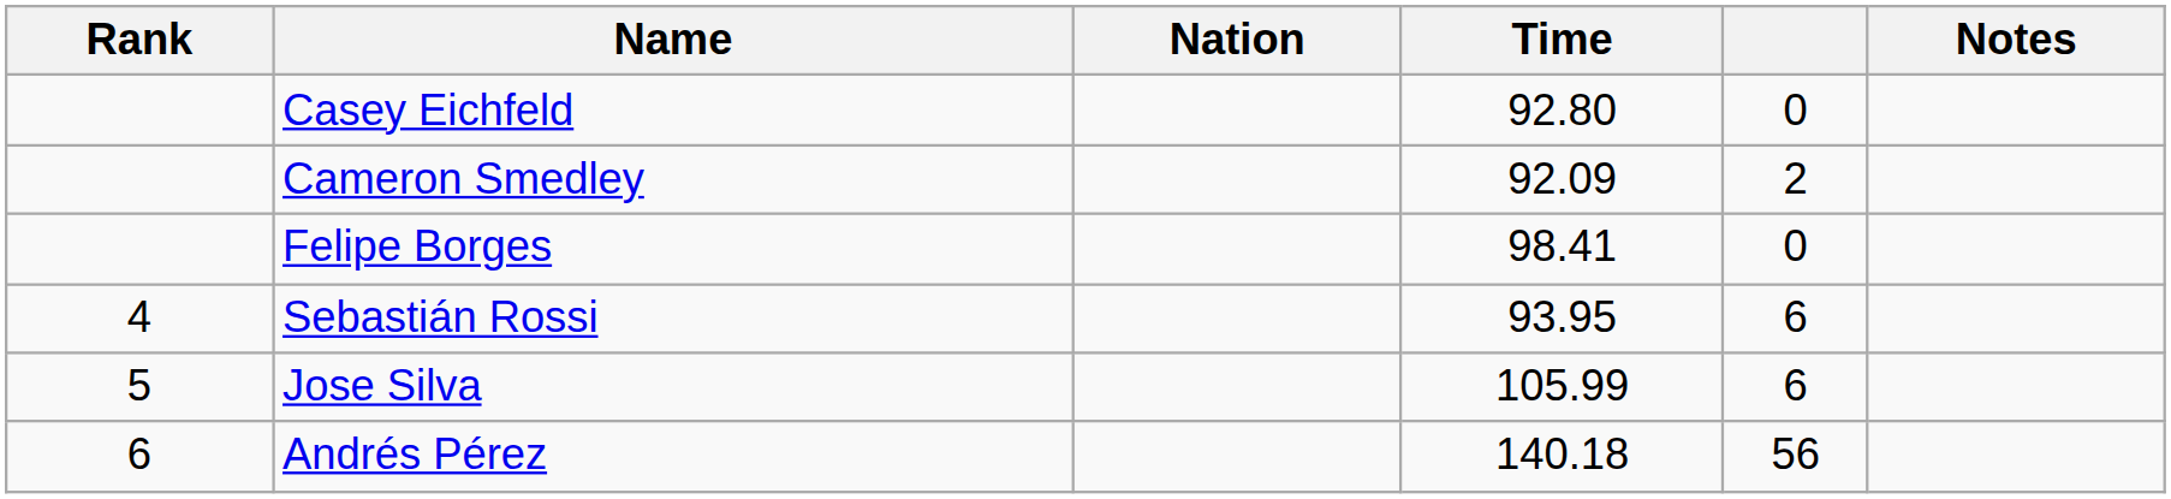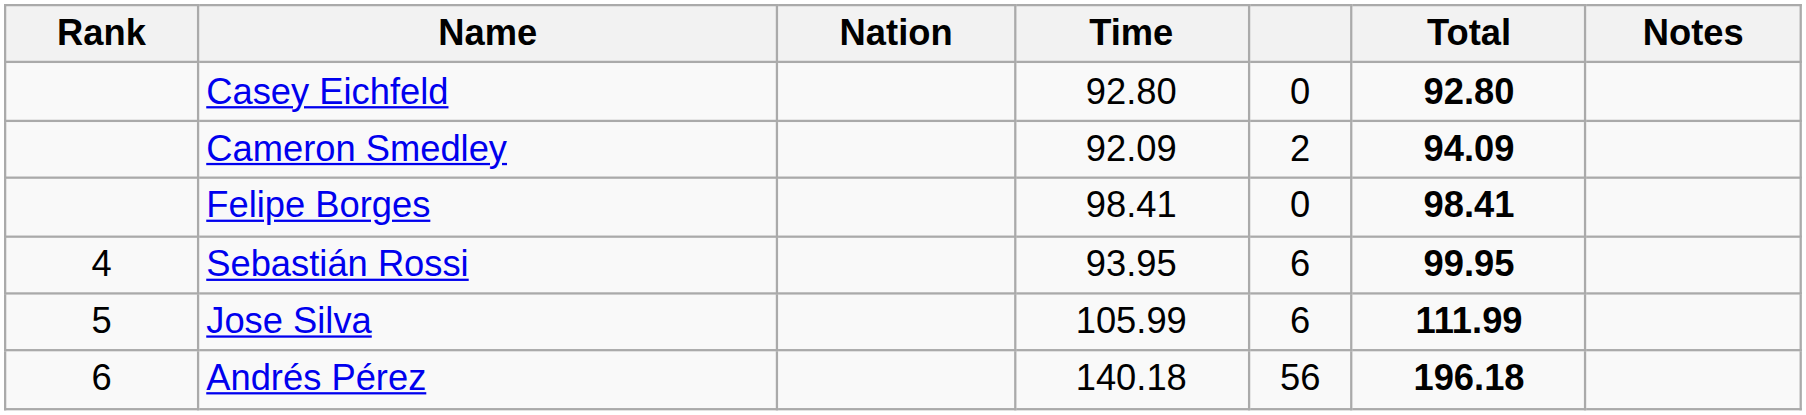 <table class="wikitable" style="text-align:center" width=50%>
 <tr>
 <th>Rank</th>
 <th>Name</th>
 <th>Nation</th>
 <th>Time</th>
 <th></th>
+<th>Total</th>
 <th>Notes</th>
 </tr>
 <tr>
 <td></td>
 <td align=left><a href='#'>Casey Eichfeld</a></td>
 <td align=left></td>
 <td>92.80</td>
 <td>0</td>
+<td><strong>92.80</strong></td>
 <td></td>
 </tr>
 <tr>
 <td></td>
 <td align=left><a href='#'>Cameron Smedley</a></td>
 <td align=left></td>
 <td>92.09</td>
 <td>2</td>
+<td><strong>94.09</strong></td>
 <td></td>
 </tr>
 <tr>
 <td></td>
 <td align=left><a href='#'>Felipe Borges</a></td>
 <td align=left></td>
 <td>98.41</td>
 <td>0</td>
+<td><strong>98.41</strong></td>
 <td></td>
 </tr>
 <tr>
 <td>4</td>
 <td align=left><a href='#'>Sebastián Rossi</a></td>
 <td align=left></td>
 <td>93.95</td>
 <td>6</td>
+<td><strong>99.95</strong></td>
 <td></td>
 </tr>
 <tr>
 <td>5</td>
 <td align=left><a href='#'>Jose Silva</a></td>
 <td align=left></td>
 <td>105.99</td>
 <td>6</td>
+<td><strong>111.99</strong></td>
 <td></td>
 </tr>
 <tr>
 <td>6</td>
 <td align=left><a href='#'>Andrés Pérez</a></td>
 <td align=left></td>
 <td>140.18</td>
 <td>56</td>
+<td><strong>196.18</strong></td>
 <td></td>
 </tr>
 </table>
